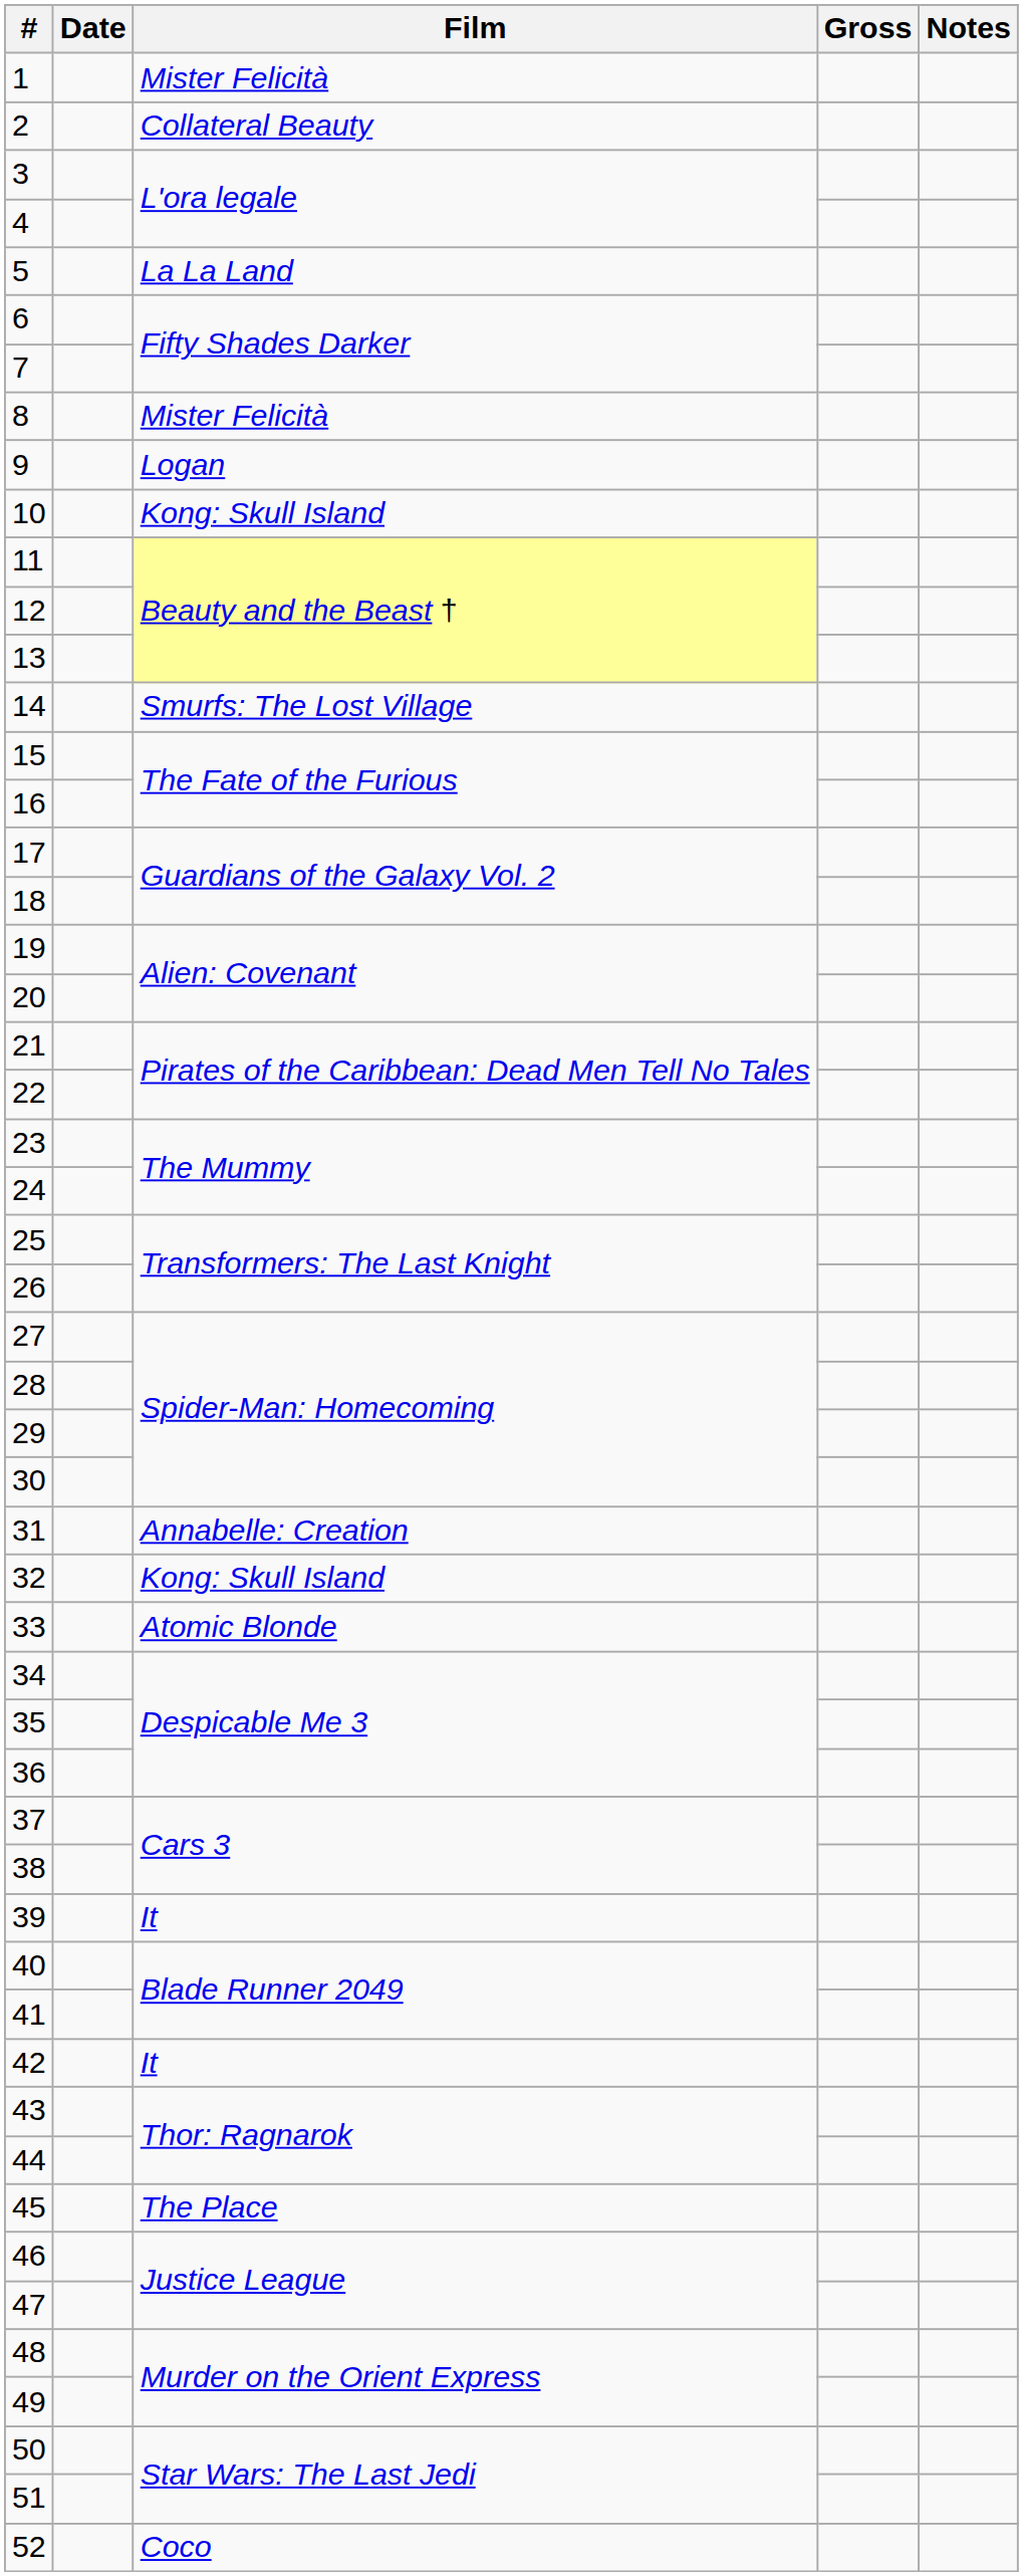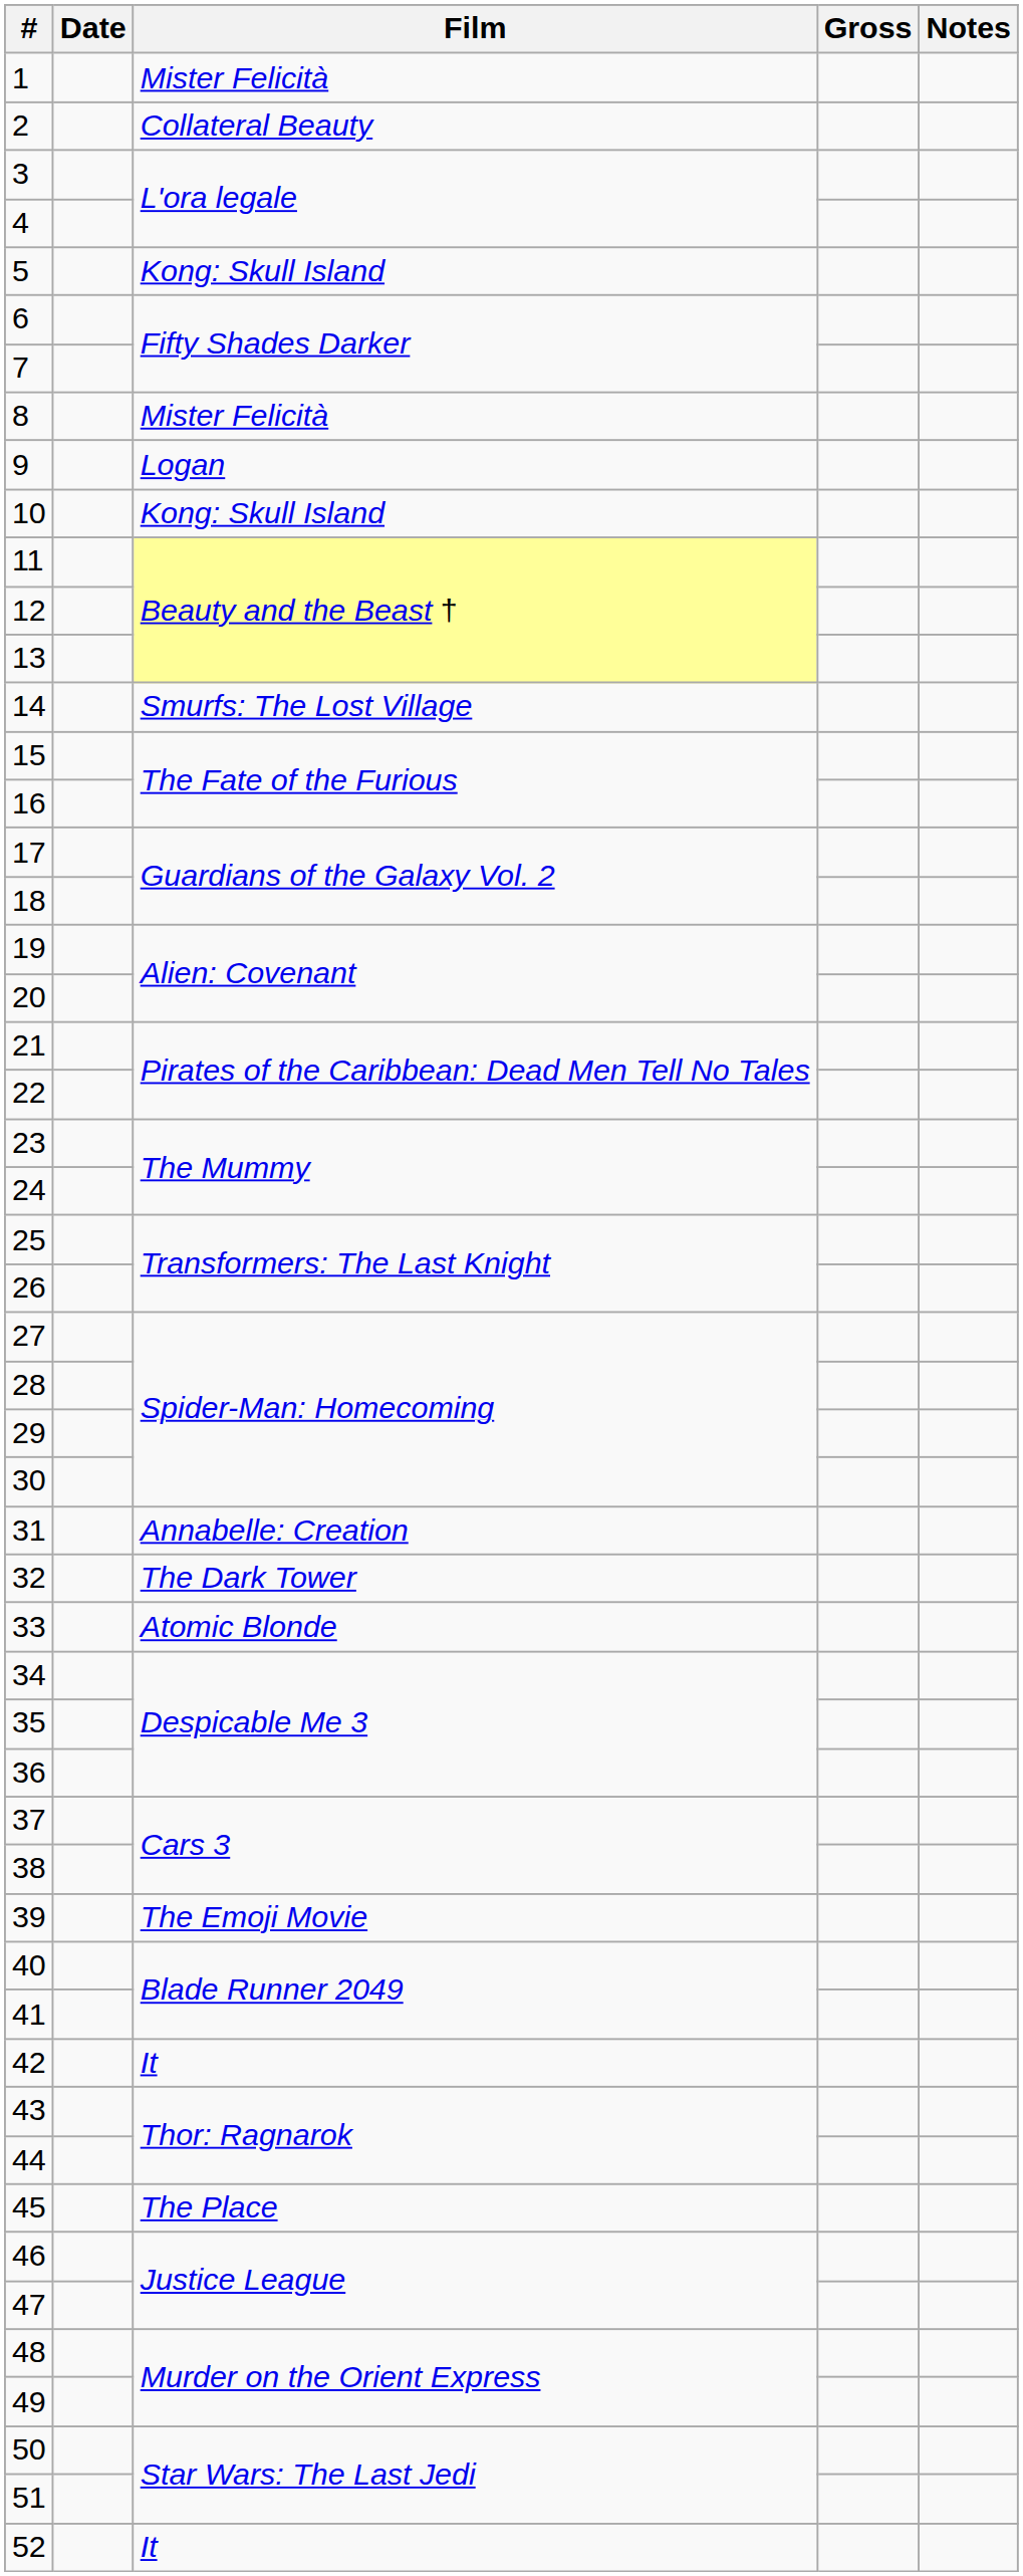 <table class="wikitable sortable">
 <tr>
 <th>#</th>
 <th>Date</th>
 <th>Film</th>
 <th>Gross</th>
 <th>Notes</th>
 </tr>
 <tr>
 <td>1</td>
 <td></td>
 <td><em><a href='#'>Mister Felicità</a></em></td>
 <td></td>
 <td></td>
 </tr>
 <tr>
 <td>2</td>
 <td></td>
 <td><em><a href='#'>Collateral Beauty</a></em></td>
 <td></td>
 <td></td>
 </tr>
 <tr>
 <td>3</td>
 <td></td>
 <td rowspan="2"><em><a href='#'>L'ora legale</a></em></td>
 <td></td>
 <td></td>
 </tr>
 <tr>
 <td>4</td>
 <td></td>
 <td></td>
 <td></td>
 </tr>
 <tr>
 <td>5</td>
 <td></td>
-<td><em><a href='#'>La La Land</a></em></td>
+<td><em><a href='#'>Kong: Skull Island</a></em></td>
 <td></td>
 <td></td>
 </tr>
 <tr>
 <td>6</td>
 <td></td>
 <td rowspan="2"><em><a href='#'>Fifty Shades Darker</a></em></td>
 <td></td>
 <td></td>
 </tr>
 <tr>
 <td>7</td>
 <td></td>
 <td></td>
 <td></td>
 </tr>
 <tr>
 <td>8</td>
 <td></td>
 <td><em><a href='#'>Mister Felicità</a></em></td>
 <td></td>
 <td></td>
 </tr>
 <tr>
 <td>9</td>
 <td></td>
 <td><em><a href='#'>Logan</a></em></td>
 <td></td>
 <td></td>
 </tr>
 <tr>
 <td>10</td>
 <td></td>
 <td><em><a href='#'>Kong: Skull Island</a></em></td>
 <td></td>
 <td></td>
 </tr>
 <tr>
 <td>11</td>
 <td></td>
 <td rowspan="3" style="background-color:#FFFF99"><em><a href='#'>Beauty and the Beast</a></em> †</td>
 <td></td>
 <td></td>
 </tr>
 <tr>
 <td>12</td>
 <td></td>
 <td></td>
 <td></td>
 </tr>
 <tr>
 <td>13</td>
 <td></td>
 <td></td>
 <td></td>
 </tr>
 <tr>
 <td>14</td>
 <td></td>
 <td><em><a href='#'>Smurfs: The Lost Village</a></em></td>
 <td></td>
 <td></td>
 </tr>
 <tr>
 <td>15</td>
 <td></td>
 <td rowspan="2"><em><a href='#'>The Fate of the Furious</a></em></td>
 <td></td>
 <td></td>
 </tr>
 <tr>
 <td>16</td>
 <td></td>
 <td></td>
 <td></td>
 </tr>
 <tr>
 <td>17</td>
 <td></td>
 <td rowspan="2"><em><a href='#'>Guardians of the Galaxy Vol. 2</a></em></td>
 <td></td>
 <td></td>
 </tr>
 <tr>
 <td>18</td>
 <td></td>
 <td></td>
 <td></td>
 </tr>
 <tr>
 <td>19</td>
 <td></td>
 <td rowspan="2"><em><a href='#'>Alien: Covenant</a></em></td>
 <td></td>
 <td></td>
 </tr>
 <tr>
 <td>20</td>
 <td></td>
 <td></td>
 <td></td>
 </tr>
 <tr>
 <td>21</td>
 <td></td>
 <td rowspan="2"><em><a href='#'>Pirates of the Caribbean: Dead Men Tell No Tales</a></em></td>
 <td></td>
 <td></td>
 </tr>
 <tr>
 <td>22</td>
 <td></td>
 <td></td>
 <td></td>
 </tr>
 <tr>
 <td>23</td>
 <td></td>
 <td rowspan="2"><em><a href='#'>The Mummy</a></em></td>
 <td></td>
 <td></td>
 </tr>
 <tr>
 <td>24</td>
 <td></td>
 <td></td>
 <td></td>
 </tr>
 <tr>
 <td>25</td>
 <td></td>
 <td rowspan="2"><em><a href='#'>Transformers: The Last Knight</a></em></td>
 <td></td>
 <td></td>
 </tr>
 <tr>
 <td>26</td>
 <td></td>
 <td></td>
 <td></td>
 </tr>
 <tr>
 <td>27</td>
 <td></td>
 <td rowspan="4"><em><a href='#'>Spider-Man: Homecoming</a></em></td>
 <td></td>
 <td></td>
 </tr>
 <tr>
 <td>28</td>
 <td></td>
 <td></td>
 <td></td>
 </tr>
 <tr>
 <td>29</td>
 <td></td>
 <td></td>
 <td></td>
 </tr>
 <tr>
 <td>30</td>
 <td></td>
 <td></td>
 <td></td>
 </tr>
 <tr>
 <td>31</td>
 <td></td>
 <td><em><a href='#'>Annabelle: Creation</a></em></td>
 <td></td>
 <td></td>
 </tr>
 <tr>
 <td>32</td>
 <td></td>
-<td><em><a href='#'>Kong: Skull Island</a></em></td>
+<td><em><a href='#'>The Dark Tower</a></em></td>
 <td></td>
 <td></td>
 </tr>
 <tr>
 <td>33</td>
 <td></td>
 <td><em><a href='#'>Atomic Blonde</a></em></td>
 <td></td>
 <td></td>
 </tr>
 <tr>
 <td>34</td>
 <td></td>
 <td rowspan="3"><em><a href='#'>Despicable Me 3</a></em></td>
 <td></td>
 <td></td>
 </tr>
 <tr>
 <td>35</td>
 <td></td>
 <td></td>
 <td></td>
 </tr>
 <tr>
 <td>36</td>
 <td></td>
 <td></td>
 <td></td>
 </tr>
 <tr>
 <td>37</td>
 <td></td>
 <td rowspan="2"><em><a href='#'>Cars 3</a></em></td>
 <td></td>
 <td></td>
 </tr>
 <tr>
 <td>38</td>
 <td></td>
 <td></td>
 <td></td>
 </tr>
 <tr>
 <td>39</td>
 <td></td>
-<td><em><a href='#'>It</a></em></td>
+<td><em><a href='#'>The Emoji Movie</a></em></td>
 <td></td>
 <td></td>
 </tr>
 <tr>
 <td>40</td>
 <td></td>
 <td rowspan="2"><em><a href='#'>Blade Runner 2049</a></em></td>
 <td></td>
 <td></td>
 </tr>
 <tr>
 <td>41</td>
 <td></td>
 <td></td>
 <td></td>
 </tr>
 <tr>
 <td>42</td>
 <td></td>
 <td><em><a href='#'>It</a></em></td>
 <td></td>
 <td></td>
 </tr>
 <tr>
 <td>43</td>
 <td></td>
 <td rowspan="2"><em><a href='#'>Thor: Ragnarok</a></em></td>
 <td></td>
 <td></td>
 </tr>
 <tr>
 <td>44</td>
 <td></td>
 <td></td>
 <td></td>
 </tr>
 <tr>
 <td>45</td>
 <td></td>
 <td><em><a href='#'>The Place</a></em></td>
 <td></td>
 <td></td>
 </tr>
 <tr>
 <td>46</td>
 <td></td>
 <td rowspan="2"><em><a href='#'>Justice League</a></em></td>
 <td></td>
 <td></td>
 </tr>
 <tr>
 <td>47</td>
 <td></td>
 <td></td>
 <td></td>
 </tr>
 <tr>
 <td>48</td>
 <td></td>
 <td rowspan="2"><em><a href='#'>Murder on the Orient Express</a></em></td>
 <td></td>
 <td></td>
 </tr>
 <tr>
 <td>49</td>
 <td></td>
 <td></td>
 <td></td>
 </tr>
 <tr>
 <td>50</td>
 <td></td>
 <td rowspan="2"><em><a href='#'>Star Wars: The Last Jedi</a></em></td>
 <td></td>
 <td></td>
 </tr>
 <tr>
 <td>51</td>
 <td></td>
 <td></td>
 <td></td>
 </tr>
 <tr>
 <td>52</td>
 <td></td>
-<td><em><a href='#'>Coco</a></em></td>
+<td><em><a href='#'>It</a></em></td>
 <td></td>
 <td></td>
 </tr>
 </table>
